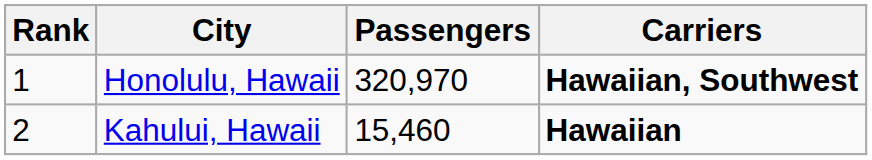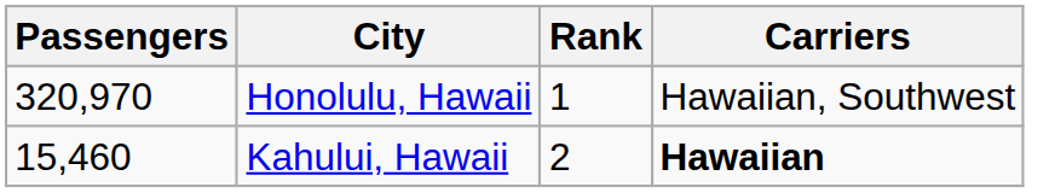 <table class="wikitable sortable" style="font-size: 95%" width= align=>
 <tr>
+<th>Passengers</th>
+<th>City</th>
 <th>Rank</th>
-<th>City</th>
-<th>Passengers</th>
 <th>Carriers</th>
 </tr>
 <tr>
+<td>320,970</td>
+<td> <a href='#'>Honolulu, Hawaii</a></td>
 <td>1</td>
-<td> <a href='#'>Honolulu, Hawaii</a></td>
-<td>320,970</td>
-<td><strong>Hawaiian, Southwest</strong></td>
+<td>Hawaiian, Southwest</td>
 </tr>
 <tr>
+<td>15,460</td>
+<td> <a href='#'>Kahului, Hawaii</a></td>
 <td>2</td>
-<td> <a href='#'>Kahului, Hawaii</a></td>
-<td>15,460</td>
 <td><strong>Hawaiian</strong></td>
 </tr>
 </table>
